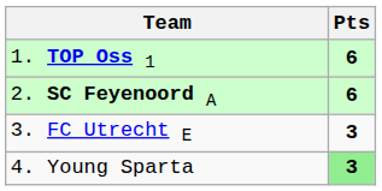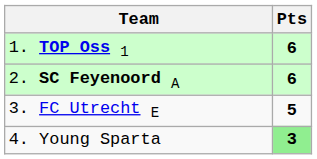 <table class="wikitable" style="text-align:center; float:left; margin-right:1em">
 <tr>
 <th style="width:200px">Team</th>
 <th width=20>Pts</th>
 </tr>
 <tr bgcolor=ccffcc>
 <td align=left>1. <strong><a href='#'>TOP Oss</a></strong> <sub>1</sub></td>
 <td><strong>6</strong></td>
 </tr>
 <tr bgcolor=ccffcc>
 <td align=left>2. <strong>SC Feyenoord</strong> <sub>A</sub></td>
 <td><strong>6</strong></td>
 </tr>
 <tr>
 <td align=left>3. <a href='#'>FC Utrecht</a> <sub>E</sub></td>
-<td><strong>3</strong></td>
+<td><strong>5</strong></td>
 </tr>
 <tr>
 <td align=left>4. Young Sparta</td>
 <td style="background: lightgreen;"><strong>3</strong></td>
 </tr>
 </table>
